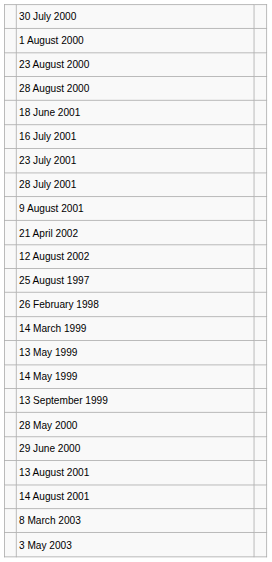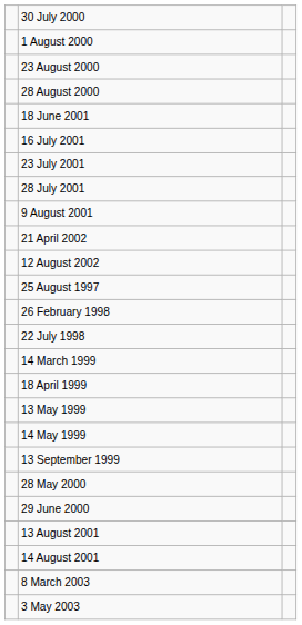 <table class="wikitable" style="font-size: 80%; float: left; width: 26em; margin-right: 1em; height: 700px">
 <tr>
 <td></td>
 <td>30 July 2000</td>
 <td></td>
 </tr>
 <tr>
 <td></td>
 <td>1 August 2000</td>
 <td></td>
 </tr>
 <tr>
 <td></td>
 <td>23 August 2000</td>
 <td></td>
 </tr>
 <tr>
 <td></td>
 <td>28 August 2000</td>
 <td></td>
 </tr>
 <tr>
 <td></td>
 <td>18 June 2001</td>
 <td></td>
 </tr>
 <tr>
 <td></td>
 <td>16 July 2001</td>
 <td></td>
 </tr>
 <tr>
 <td></td>
 <td>23 July 2001</td>
 <td></td>
 </tr>
 <tr>
 <td></td>
 <td>28 July 2001</td>
 <td></td>
 </tr>
 <tr>
 <td></td>
 <td>9 August 2001</td>
 <td></td>
 </tr>
 <tr>
 <td></td>
 <td>21 April 2002</td>
 <td></td>
 </tr>
 <tr>
 <td></td>
 <td>12 August 2002</td>
 <td></td>
 </tr>
 <tr>
 <td></td>
 <td>25 August 1997</td>
 <td></td>
 </tr>
 <tr>
 <td></td>
 <td>26 February 1998</td>
 <td></td>
 </tr>
 <tr>
 <td></td>
+<td>22 July 1998</td>
+<td></td>
+</tr>
+<tr>
+<td></td>
 <td>14 March 1999</td>
+<td></td>
+</tr>
+<tr>
+<td></td>
+<td>18 April 1999</td>
 <td></td>
 </tr>
 <tr>
 <td></td>
 <td>13 May 1999</td>
 <td></td>
 </tr>
 <tr>
 <td></td>
 <td>14 May 1999</td>
 <td></td>
 </tr>
 <tr>
 <td></td>
 <td>13 September 1999</td>
 <td></td>
 </tr>
 <tr>
 <td></td>
 <td>28 May 2000</td>
 <td></td>
 </tr>
 <tr>
 <td></td>
 <td>29 June 2000</td>
 <td></td>
 </tr>
 <tr>
 <td></td>
 <td>13 August 2001</td>
 <td></td>
 </tr>
 <tr>
 <td></td>
 <td>14 August 2001</td>
 <td></td>
 </tr>
 <tr>
 <td></td>
 <td>8 March 2003</td>
 <td></td>
 </tr>
 <tr>
 <td></td>
 <td>3 May 2003</td>
 <td></td>
 </tr>
 </table>
